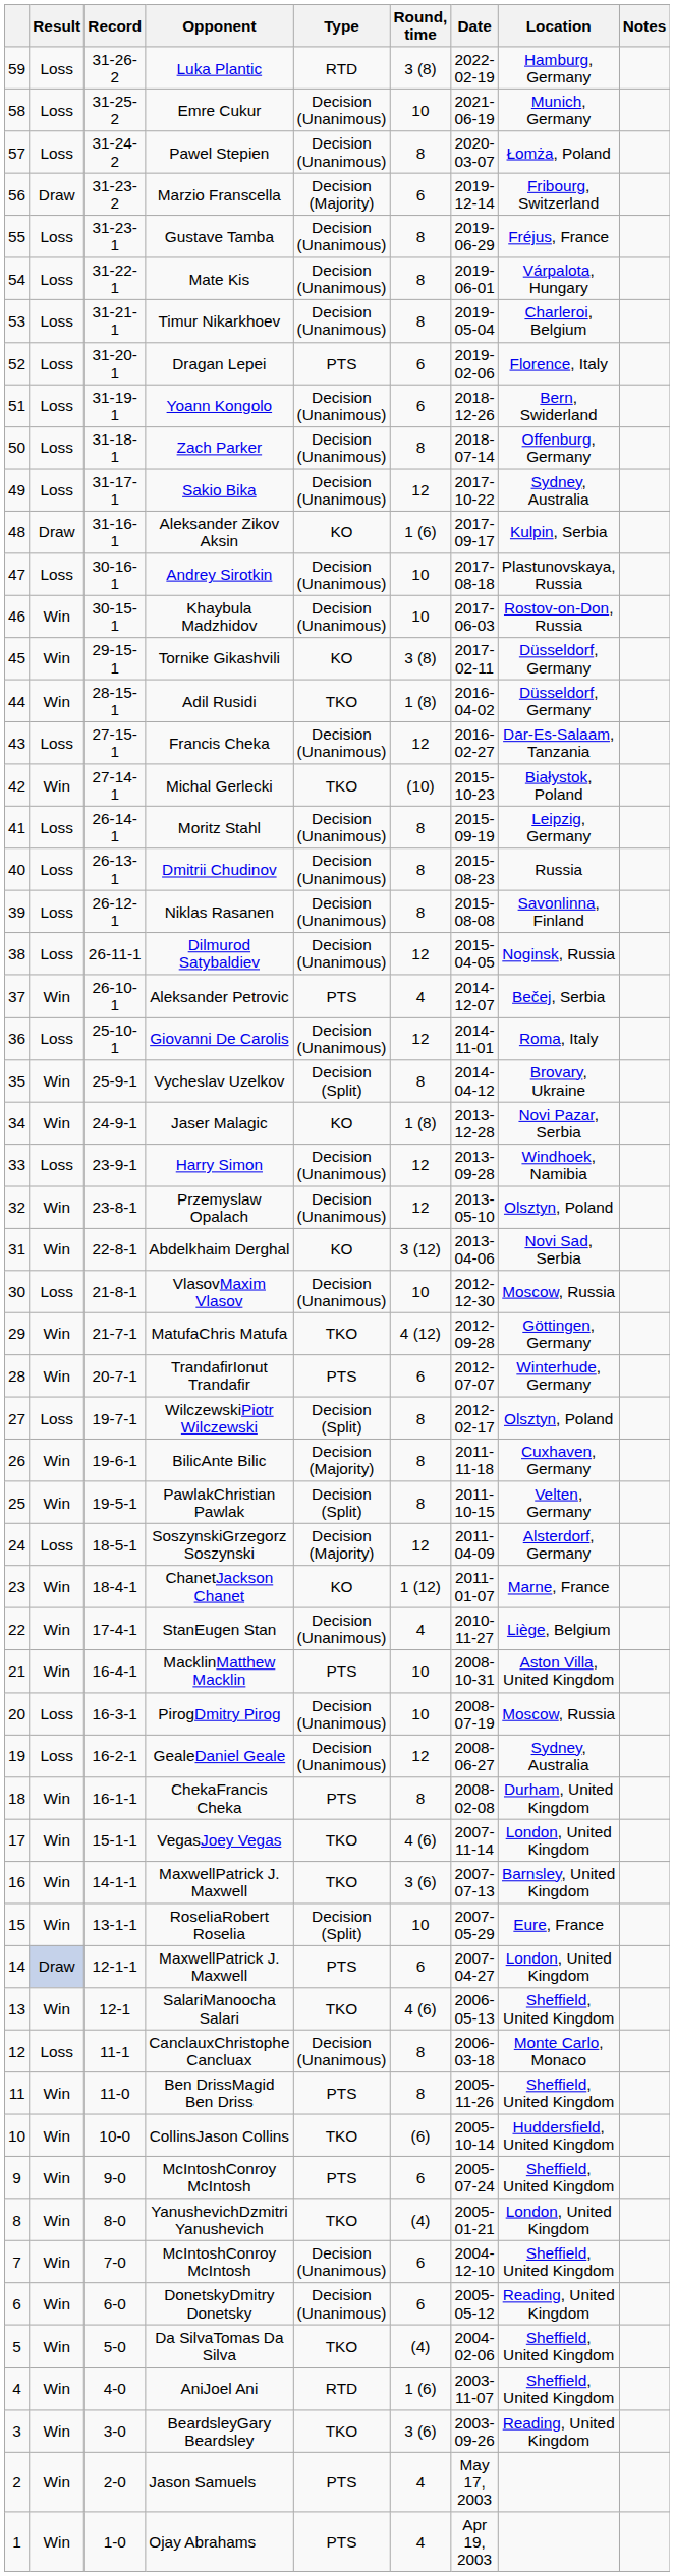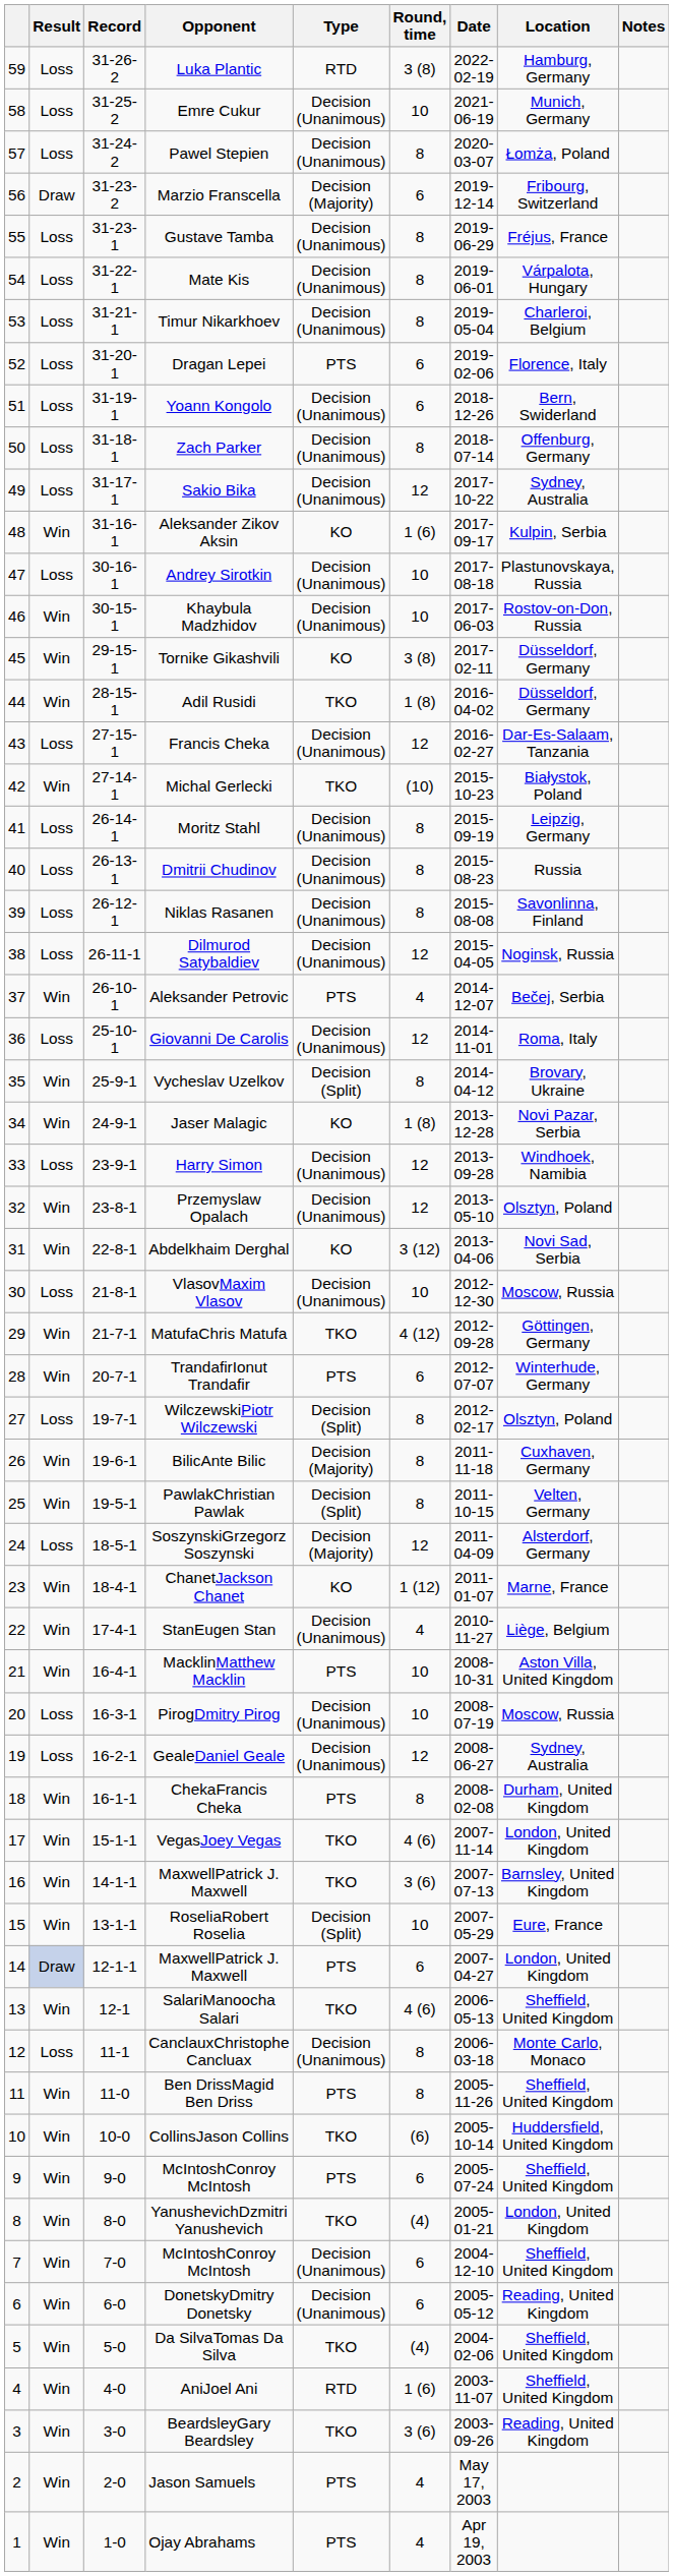 <table class="wikitable" style="text-align:center; font-size:95%">
 <tr>
 <th></th>
 <th>Result</th>
 <th>Record</th>
 <th>Opponent</th>
 <th>Type</th>
 <th>Round, time</th>
 <th>Date</th>
 <th>Location</th>
 <th>Notes</th>
 </tr>
 <tr>
 <td>59</td>
 <td>Loss</td>
 <td>31-26-2</td>
 <td> <a href='#'>Luka Plantic</a></td>
 <td>RTD</td>
 <td align="center">3 (8) </td>
 <td>2022-02-19</td>
 <td> <a href='#'>Hamburg</a>, Germany</td>
 <td></td>
 </tr>
 <tr>
 <td>58</td>
 <td>Loss</td>
 <td>31-25-2</td>
 <td> Emre Cukur</td>
 <td>Decision (Unanimous)</td>
 <td align="center">10</td>
 <td>2021-06-19</td>
 <td> <a href='#'>Munich</a>, Germany</td>
 <td></td>
 </tr>
 <tr>
 <td>57</td>
 <td>Loss</td>
 <td>31-24-2</td>
 <td> Pawel Stepien</td>
 <td>Decision (Unanimous)</td>
 <td align="center">8</td>
 <td>2020-03-07</td>
 <td> <a href='#'>Łomża</a>, Poland</td>
 <td></td>
 </tr>
 <tr>
 <td>56</td>
 <td>Draw</td>
 <td>31-23-2</td>
 <td> Marzio Franscella</td>
 <td>Decision (Majority)</td>
 <td align="center">6</td>
 <td>2019-12-14</td>
 <td> <a href='#'>Fribourg</a>, Switzerland</td>
 <td></td>
 </tr>
 <tr>
 <td>55</td>
 <td>Loss</td>
 <td>31-23-1</td>
 <td> Gustave Tamba</td>
 <td>Decision (Unanimous)</td>
 <td align="center">8</td>
 <td>2019-06-29</td>
 <td> <a href='#'>Fréjus</a>, France</td>
 <td></td>
 </tr>
 <tr>
 <td>54</td>
 <td>Loss</td>
 <td>31-22-1</td>
 <td> Mate Kis</td>
 <td>Decision (Unanimous)</td>
 <td align="center">8</td>
 <td>2019-06-01</td>
 <td> <a href='#'>Várpalota</a>, Hungary</td>
 <td></td>
 </tr>
 <tr>
 <td>53</td>
 <td>Loss</td>
 <td>31-21-1</td>
 <td> Timur Nikarkhoev</td>
 <td>Decision (Unanimous)</td>
 <td align="center">8</td>
 <td>2019-05-04</td>
 <td> <a href='#'>Charleroi</a>, Belgium</td>
 <td></td>
 </tr>
 <tr>
 <td>52</td>
 <td>Loss</td>
 <td>31-20-1</td>
 <td> Dragan Lepei</td>
 <td>PTS</td>
 <td align="center">6</td>
 <td>2019-02-06</td>
 <td> <a href='#'>Florence</a>, Italy</td>
 <td></td>
 </tr>
 <tr>
 <td>51</td>
 <td>Loss</td>
 <td>31-19-1</td>
 <td> <a href='#'>Yoann Kongolo</a></td>
 <td>Decision (Unanimous)</td>
 <td align="center">6</td>
 <td>2018-12-26</td>
 <td> <a href='#'>Bern</a>, Swiderland</td>
 <td></td>
 </tr>
 <tr>
 <td>50</td>
 <td>Loss</td>
 <td>31-18-1</td>
 <td> <a href='#'>Zach Parker</a></td>
 <td>Decision (Unanimous)</td>
 <td align="center">8</td>
 <td>2018-07-14</td>
 <td> <a href='#'>Offenburg</a>, Germany</td>
 <td></td>
 </tr>
 <tr>
 <td>49</td>
 <td>Loss</td>
 <td>31-17-1</td>
 <td> <a href='#'>Sakio Bika</a></td>
 <td>Decision (Unanimous)</td>
 <td align="center">12</td>
 <td>2017-10-22</td>
 <td> <a href='#'>Sydney</a>, Australia</td>
 <td style="text-align:left;"></td>
 </tr>
 <tr>
 <td>48</td>
-<td>Draw</td>
+<td>Win</td>
 <td>31-16-1</td>
 <td> Aleksander Zikov Aksin</td>
 <td>KO</td>
 <td align="center">1 (6) </td>
 <td>2017-09-17</td>
 <td> <a href='#'>Kulpin</a>, Serbia</td>
 <td></td>
 </tr>
 <tr>
 <td>47</td>
 <td>Loss</td>
 <td>30-16-1</td>
 <td> <a href='#'>Andrey Sirotkin</a></td>
 <td>Decision (Unanimous)</td>
 <td align="center">10</td>
 <td>2017-08-18</td>
 <td> Plastunovskaya, Russia</td>
 <td style="text-align:left;"></td>
 </tr>
 <tr>
 <td>46</td>
 <td>Win</td>
 <td>30-15-1</td>
 <td> Khaybula Madzhidov</td>
 <td>Decision (Unanimous)</td>
 <td align="center">10</td>
 <td>2017-06-03</td>
 <td> <a href='#'>Rostov-on-Don</a>, Russia</td>
 <td style="text-align:left;"></td>
 </tr>
 <tr>
 <td>45</td>
 <td>Win</td>
 <td>29-15-1</td>
 <td> Tornike Gikashvili</td>
 <td>KO</td>
 <td align="center">3 (8) </td>
 <td>2017-02-11</td>
 <td> <a href='#'>Düsseldorf</a>, Germany</td>
 <td></td>
 </tr>
 <tr>
 <td>44</td>
 <td>Win</td>
 <td>28-15-1</td>
 <td> Adil Rusidi</td>
 <td>TKO</td>
 <td align="center">1 (8) </td>
 <td>2016-04-02</td>
 <td> <a href='#'>Düsseldorf</a>, Germany</td>
 <td></td>
 </tr>
 <tr>
 <td>43</td>
 <td>Loss</td>
 <td>27-15-1</td>
 <td> Francis Cheka</td>
 <td>Decision (Unanimous)</td>
 <td align="center">12</td>
 <td>2016-02-27</td>
 <td> <a href='#'>Dar-Es-Salaam</a>, Tanzania</td>
 <td style="text-align:left;"></td>
 </tr>
 <tr>
 <td>42</td>
 <td>Win</td>
 <td>27-14-1</td>
 <td> Michal Gerlecki</td>
 <td>TKO</td>
 <td align="center">(10) </td>
 <td>2015-10-23</td>
 <td> <a href='#'>Białystok</a>, Poland</td>
 <td style="text-align:left;"></td>
 </tr>
 <tr>
 <td>41</td>
 <td>Loss</td>
 <td>26-14-1</td>
 <td> Moritz Stahl</td>
 <td>Decision (Unanimous)</td>
 <td align="center">8</td>
 <td>2015-09-19</td>
 <td> <a href='#'>Leipzig</a>, Germany</td>
 <td></td>
 </tr>
 <tr>
 <td>40</td>
 <td>Loss</td>
 <td>26-13-1</td>
 <td> <a href='#'>Dmitrii Chudinov</a></td>
 <td>Decision (Unanimous)</td>
 <td align="center">8</td>
 <td>2015-08-23</td>
 <td> Russia</td>
 <td></td>
 </tr>
 <tr>
 <td>39</td>
 <td>Loss</td>
 <td>26-12-1</td>
 <td> Niklas Rasanen</td>
 <td>Decision (Unanimous)</td>
 <td align="center">8</td>
 <td>2015-08-08</td>
 <td> <a href='#'>Savonlinna</a>, Finland</td>
 <td></td>
 </tr>
 <tr>
 <td>38</td>
 <td>Loss</td>
 <td>26-11-1</td>
 <td> <a href='#'>Dilmurod Satybaldiev</a></td>
 <td>Decision (Unanimous)</td>
 <td align="center">12</td>
 <td>2015-04-05</td>
 <td> <a href='#'>Noginsk</a>, Russia</td>
 <td style="text-align:left;"></td>
 </tr>
 <tr>
 <td>37</td>
 <td>Win</td>
 <td>26-10-1</td>
 <td> Aleksander Petrovic</td>
 <td>PTS</td>
 <td align="center">4</td>
 <td>2014-12-07</td>
 <td> <a href='#'>Bečej</a>, Serbia</td>
 <td></td>
 </tr>
 <tr>
 <td>36</td>
 <td>Loss</td>
 <td>25-10-1</td>
 <td> <a href='#'>Giovanni De Carolis</a></td>
 <td>Decision (Unanimous)</td>
 <td align="center">12</td>
 <td>2014-11-01</td>
 <td> <a href='#'>Roma</a>, Italy</td>
 <td style="text-align:left;"></td>
 </tr>
 <tr>
 <td>35</td>
 <td>Win</td>
 <td>25-9-1</td>
 <td> Vycheslav Uzelkov</td>
 <td>Decision (Split)</td>
 <td align="center">8</td>
 <td>2014-04-12</td>
 <td> <a href='#'>Brovary</a>, Ukraine</td>
 <td></td>
 </tr>
 <tr>
 <td>34</td>
 <td>Win</td>
 <td>24-9-1</td>
 <td> Jaser Malagic</td>
 <td>KO</td>
 <td align="center">1 (8)</td>
 <td>2013-12-28</td>
 <td> <a href='#'>Novi Pazar</a>, Serbia</td>
 <td></td>
 </tr>
 <tr>
 <td>33</td>
 <td>Loss</td>
 <td>23-9-1</td>
 <td> <a href='#'>Harry Simon</a></td>
 <td>Decision (Unanimous)</td>
 <td align=>12</td>
 <td>2013-09-28</td>
 <td> <a href='#'>Windhoek</a>, Namibia</td>
 <td style="text-align:left;"></td>
 </tr>
 <tr>
 <td>32</td>
 <td>Win</td>
 <td>23-8-1</td>
 <td> Przemyslaw Opalach</td>
 <td>Decision (Unanimous)</td>
 <td align="center">12</td>
 <td>2013-05-10</td>
 <td> <a href='#'>Olsztyn</a>, Poland</td>
 <td style="text-align:left;"></td>
 </tr>
 <tr>
 <td>31</td>
 <td>Win</td>
 <td>22-8-1</td>
 <td> Abdelkhaim Derghal</td>
 <td>KO</td>
 <td align="center">3 (12) </td>
 <td>2013-04-06</td>
 <td> <a href='#'>Novi Sad</a>, Serbia</td>
 <td style="text-align:left;"></td>
 </tr>
 <tr>
 <td>30</td>
 <td>Loss</td>
 <td>21-8-1</td>
 <td> <span>Vlasov</span><a href='#'>Maxim Vlasov</a></td>
 <td>Decision (Unanimous)</td>
 <td align="center">10</td>
 <td>2012-12-30</td>
 <td> <a href='#'>Moscow</a>, Russia</td>
 <td></td>
 </tr>
 <tr>
 <td>29</td>
 <td>Win</td>
 <td>21-7-1</td>
 <td> <span>Matufa</span>Chris Matufa</td>
 <td>TKO</td>
 <td align="center">4 (12) </td>
 <td>2012-09-28</td>
 <td> <a href='#'>Göttingen</a>, Germany</td>
 <td style="text-align:left;"></td>
 </tr>
 <tr>
 <td>28</td>
 <td>Win</td>
 <td>20-7-1</td>
 <td> <span>Trandafir</span>Ionut Trandafir</td>
 <td>PTS</td>
 <td align="center">6</td>
 <td>2012-07-07</td>
 <td> <a href='#'>Winterhude</a>, Germany</td>
 <td></td>
 </tr>
 <tr>
 <td>27</td>
 <td>Loss</td>
 <td>19-7-1</td>
 <td> <span>Wilczewski</span><a href='#'>Piotr Wilczewski</a></td>
 <td>Decision (Split)</td>
 <td align="center">8</td>
 <td>2012-02-17</td>
 <td> <a href='#'>Olsztyn</a>, Poland</td>
 <td></td>
 </tr>
 <tr>
 <td>26</td>
 <td>Win</td>
 <td>19-6-1</td>
 <td> <span>Bilic</span>Ante Bilic</td>
 <td>Decision (Majority)</td>
 <td align="center">8</td>
 <td>2011-11-18</td>
 <td><a href='#'>Cuxhaven</a>, Germany</td>
 <td></td>
 </tr>
 <tr>
 <td>25</td>
 <td>Win</td>
 <td>19-5-1</td>
 <td> <span>Pawlak</span>Christian Pawlak</td>
 <td>Decision (Split)</td>
 <td align="center">8</td>
 <td>2011-10-15</td>
 <td><a href='#'>Velten</a>, Germany</td>
 <td></td>
 </tr>
 <tr>
 <td>24</td>
 <td>Loss</td>
 <td>18-5-1</td>
 <td> <span>Soszynski</span>Grzegorz Soszynski</td>
 <td>Decision (Majority)</td>
 <td align="center">12</td>
 <td>2011-04-09</td>
 <td><a href='#'>Alsterdorf</a>, Germany</td>
 <td style="text-align:left;"></td>
 </tr>
 <tr>
 <td>23</td>
 <td>Win</td>
 <td>18-4-1</td>
 <td> <span>Chanet</span><a href='#'>Jackson Chanet</a></td>
 <td>KO</td>
 <td align="center">1 (12)</td>
 <td>2011-01-07</td>
 <td> <a href='#'>Marne</a>, France</td>
 <td style="text-align:left;"></td>
 </tr>
 <tr>
 <td>22</td>
 <td>Win</td>
 <td>17-4-1</td>
 <td> <span>Stan</span>Eugen Stan</td>
 <td>Decision (Unanimous)</td>
 <td align="center">4</td>
 <td>2010-11-27</td>
 <td> <a href='#'>Liège</a>, Belgium</td>
 <td></td>
 </tr>
 <tr>
 <td>21</td>
 <td>Win</td>
 <td>16-4-1</td>
 <td> <span>Macklin</span><a href='#'>Matthew Macklin</a></td>
 <td>PTS</td>
 <td align="center">10</td>
 <td>2008-10-31</td>
 <td> <a href='#'>Aston Villa</a>, United Kingdom</td>
 <td></td>
 </tr>
 <tr>
 <td>20</td>
 <td>Loss</td>
 <td>16-3-1</td>
 <td> <span>Pirog</span><a href='#'>Dmitry Pirog</a></td>
 <td>Decision (Unanimous)</td>
 <td align="center">10</td>
 <td>2008-07-19</td>
 <td> <a href='#'>Moscow</a>, Russia</td>
 <td></td>
 </tr>
 <tr>
 <td>19</td>
 <td>Loss</td>
 <td>16-2-1</td>
 <td> <span>Geale</span><a href='#'>Daniel Geale</a></td>
 <td>Decision (Unanimous)</td>
 <td align="center">12</td>
 <td>2008-06-27</td>
 <td> <a href='#'>Sydney</a>, Australia</td>
 <td style="text-align:left;"></td>
 </tr>
 <tr>
 <td>18</td>
 <td>Win</td>
 <td>16-1-1</td>
 <td> <span>Cheka</span>Francis Cheka</td>
 <td>PTS</td>
 <td align="center">8</td>
 <td>2008-02-08</td>
 <td> <a href='#'>Durham</a>, United Kingdom</td>
 <td></td>
 </tr>
 <tr>
 <td>17</td>
 <td>Win</td>
 <td>15-1-1</td>
 <td> <span>Vegas</span><a href='#'>Joey Vegas</a></td>
 <td>TKO</td>
 <td align="center">4 (6) </td>
 <td>2007-11-14</td>
 <td> <a href='#'>London</a>, United Kingdom</td>
 <td></td>
 </tr>
 <tr>
 <td>16</td>
 <td>Win</td>
 <td>14-1-1</td>
 <td> <span>Maxwell</span>Patrick J. Maxwell</td>
 <td>TKO</td>
 <td align="center">3 (6) </td>
 <td>2007-07-13</td>
 <td> <a href='#'>Barnsley</a>, United Kingdom</td>
 <td></td>
 </tr>
 <tr>
 <td>15</td>
 <td>Win</td>
 <td>13-1-1</td>
 <td> <span>Roselia</span>Robert Roselia</td>
 <td>Decision (Split)</td>
 <td align="center">10</td>
 <td>2007-05-29</td>
 <td> <a href='#'>Eure</a>, France</td>
 <td></td>
 </tr>
 <tr>
 <td>14</td>
 <td style="background: #c5d2ea">Draw</td>
 <td>12-1-1</td>
 <td> <span>Maxwell</span>Patrick J. Maxwell</td>
 <td>PTS</td>
 <td align="center">6</td>
 <td>2007-04-27</td>
 <td> <a href='#'>London</a>, United Kingdom</td>
 <td></td>
 </tr>
 <tr>
 <td>13</td>
 <td>Win</td>
 <td>12-1</td>
 <td> <span>Salari</span>Manoocha Salari</td>
 <td>TKO</td>
 <td align="center">4 (6)</td>
 <td>2006-05-13</td>
 <td> <a href='#'>Sheffield</a>, United Kingdom</td>
 <td></td>
 </tr>
 <tr>
 <td>12</td>
 <td>Loss</td>
 <td>11-1</td>
 <td> <span>Canclaux</span>Christophe Cancluax</td>
 <td>Decision (Unanimous)</td>
 <td align="center">8</td>
 <td>2006-03-18</td>
 <td> <a href='#'>Monte Carlo</a>, Monaco</td>
 <td></td>
 </tr>
 <tr>
 <td>11</td>
 <td>Win</td>
 <td>11-0</td>
 <td> <span>Ben Driss</span>Magid Ben Driss</td>
 <td>PTS</td>
 <td align="center">8</td>
 <td>2005-11-26</td>
 <td> <a href='#'>Sheffield</a>, United Kingdom</td>
 <td></td>
 </tr>
 <tr>
 <td>10</td>
 <td>Win</td>
 <td>10-0</td>
 <td> <span>Collins</span>Jason Collins</td>
 <td>TKO</td>
 <td align="center">(6) </td>
 <td>2005-10-14</td>
 <td> <a href='#'>Huddersfield</a>, United Kingdom</td>
 <td></td>
 </tr>
 <tr>
 <td>9</td>
 <td>Win</td>
 <td>9-0</td>
 <td> <span>McIntosh</span>Conroy McIntosh</td>
 <td>PTS</td>
 <td align="center">6</td>
 <td>2005-07-24</td>
 <td> <a href='#'>Sheffield</a>, United Kingdom</td>
 <td></td>
 </tr>
 <tr>
 <td>8</td>
 <td>Win</td>
 <td>8-0</td>
 <td> <span>Yanushevich</span>Dzmitri Yanushevich</td>
 <td>TKO</td>
 <td align="center">(4) </td>
 <td>2005-01-21</td>
 <td> <a href='#'>London</a>, United Kingdom</td>
 <td></td>
 </tr>
 <tr>
 <td>7</td>
 <td>Win</td>
 <td>7-0</td>
 <td> <span>McIntosh</span>Conroy McIntosh</td>
 <td>Decision (Unanimous)</td>
 <td align="center">6</td>
 <td>2004-12-10</td>
 <td> <a href='#'>Sheffield</a>, United Kingdom</td>
 <td></td>
 </tr>
 <tr>
 <td>6</td>
 <td>Win</td>
 <td>6-0</td>
 <td> <span>Donetsky</span>Dmitry Donetsky</td>
 <td>Decision (Unanimous)</td>
 <td align="center">6</td>
 <td>2005-05-12</td>
 <td> <a href='#'>Reading</a>, United Kingdom</td>
 <td></td>
 </tr>
 <tr>
 <td>5</td>
 <td>Win</td>
 <td>5-0</td>
 <td> <span>Da Silva</span>Tomas Da Silva</td>
 <td>TKO</td>
 <td align="center">(4) </td>
 <td>2004-02-06</td>
 <td> <a href='#'>Sheffield</a>, United Kingdom</td>
 <td></td>
 </tr>
 <tr>
 <td>4</td>
 <td>Win</td>
 <td>4-0</td>
 <td> <span>Ani</span>Joel Ani</td>
 <td>RTD</td>
 <td align="center">1 (6) </td>
 <td>2003-11-07</td>
 <td> <a href='#'>Sheffield</a>, United Kingdom</td>
 <td></td>
 </tr>
 <tr>
 <td>3</td>
 <td>Win</td>
 <td>3-0</td>
 <td> <span>Beardsley</span>Gary Beardsley</td>
 <td>TKO</td>
 <td align="center">3 (6) </td>
 <td>2003-09-26</td>
 <td> <a href='#'>Reading</a>, United Kingdom</td>
 <td></td>
 </tr>
 <tr>
 <td>2</td>
 <td>Win</td>
 <td>2-0</td>
 <td style="text-align:left;"> Jason Samuels</td>
 <td>PTS</td>
 <td>4</td>
 <td>May 17, 2003</td>
 <td style="text-align:left;"> </td>
 <td></td>
 </tr>
 <tr>
 <td>1</td>
 <td>Win</td>
 <td>1-0</td>
 <td style="text-align:left;"> Ojay Abrahams</td>
 <td>PTS</td>
 <td>4</td>
 <td>Apr 19, 2003</td>
 <td style="text-align:left;"> </td>
 <td style="text-align:left;"></td>
 </tr>
 </table>
